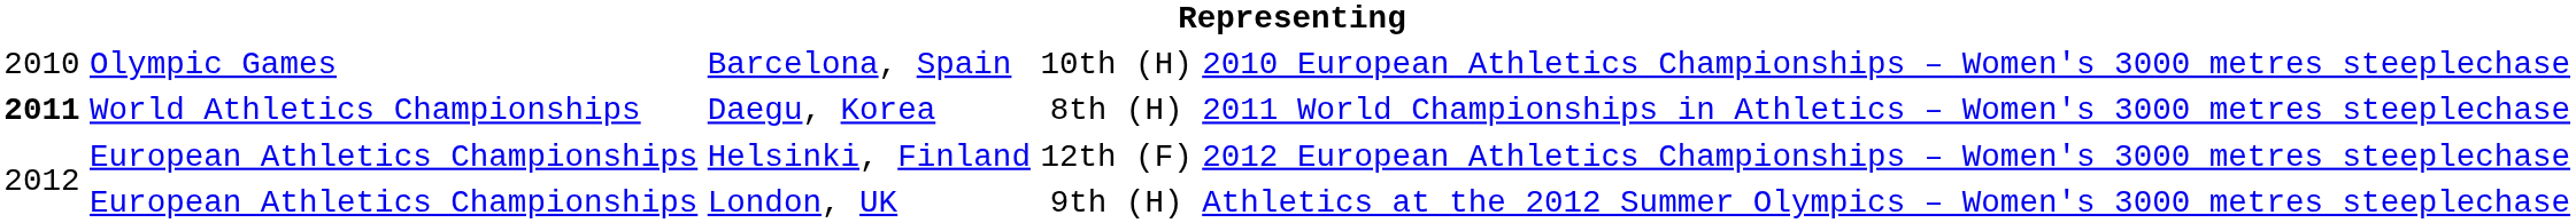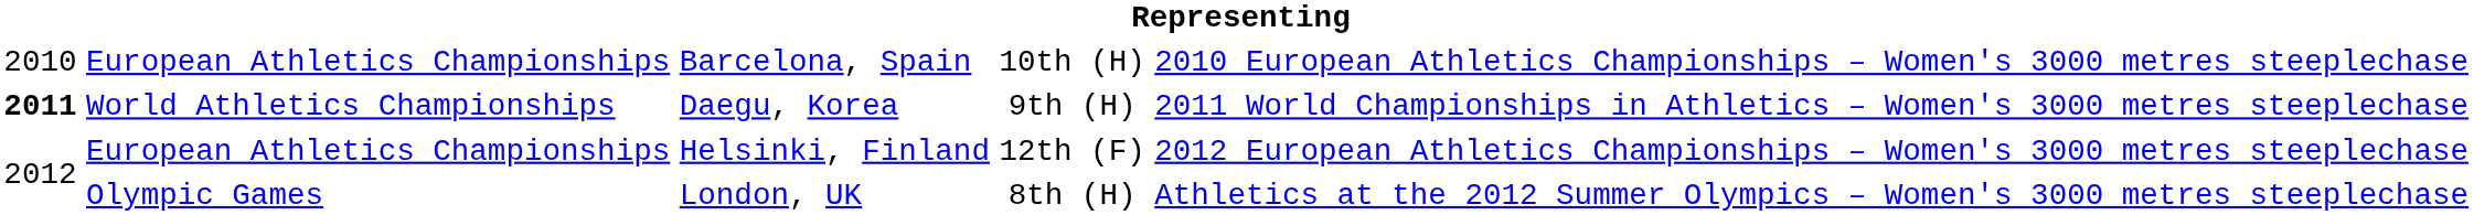 <table>
 <tr>
 <th colspan="6">Representing </th>
 </tr>
 <tr>
 <td>2010</td>
-<td><a href='#'>Olympic Games</a></td>
+<td><a href='#'>European Athletics Championships</a></td>
 <td><a href='#'>Barcelona</a>, <a href='#'>Spain</a></td>
 <td style="text-align:center;">10th (H)</td>
 <td><a href='#'>2010 European Athletics Championships – Women's 3000 metres steeplechase</a></td>
 <td></td>
 </tr>
 <tr>
 <td><strong>2011</strong></td>
 <td><a href='#'>World Athletics Championships</a></td>
 <td><a href='#'>Daegu</a>, <a href='#'>Korea</a></td>
-<td style="text-align:center;">8th (H)</td>
+<td style="text-align:center;">9th (H)</td>
 <td><a href='#'>2011 World Championships in Athletics – Women's 3000 metres steeplechase</a></td>
 <td></td>
 </tr>
 <tr>
 <td rowspan=2>2012</td>
 <td><a href='#'>European Athletics Championships</a></td>
 <td><a href='#'>Helsinki</a>, <a href='#'>Finland</a></td>
 <td style="text-align:center;">12th (F)</td>
 <td><a href='#'>2012 European Athletics Championships – Women's 3000 metres steeplechase</a></td>
 <td></td>
 </tr>
 <tr>
-<td><a href='#'>European Athletics Championships</a></td>
+<td><a href='#'>Olympic Games</a></td>
 <td><a href='#'>London</a>, <a href='#'>UK</a></td>
-<td style="text-align:center;">9th (H)</td>
+<td style="text-align:center;">8th (H)</td>
 <td><a href='#'>Athletics at the 2012 Summer Olympics – Women's 3000 metres steeplechase</a></td>
 <td></td>
 </tr>
 </table>
